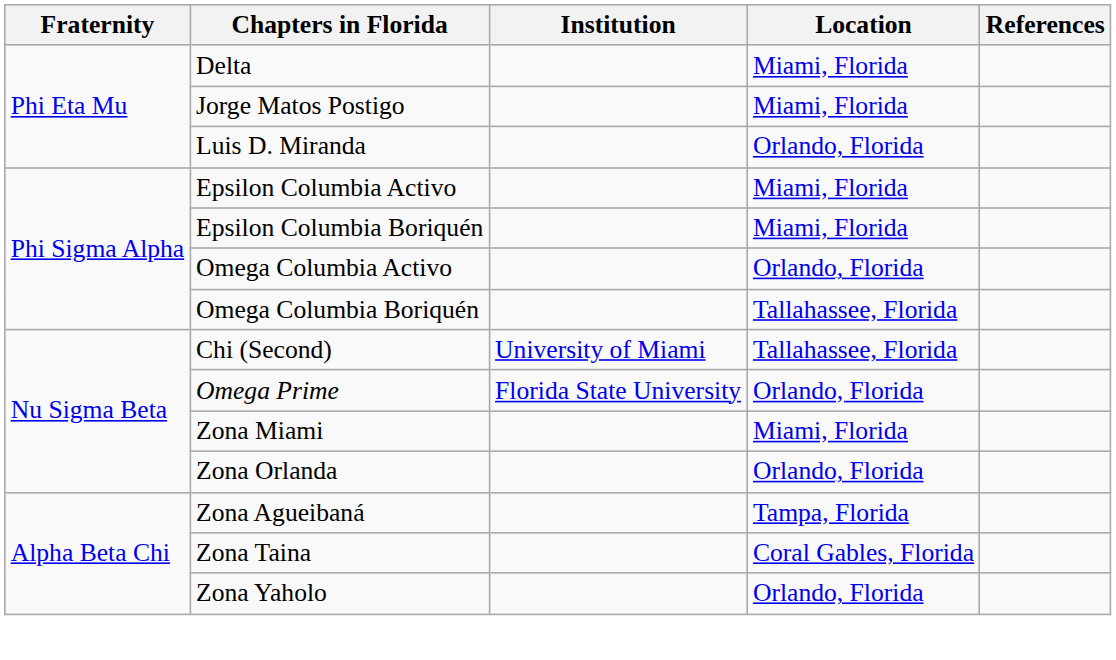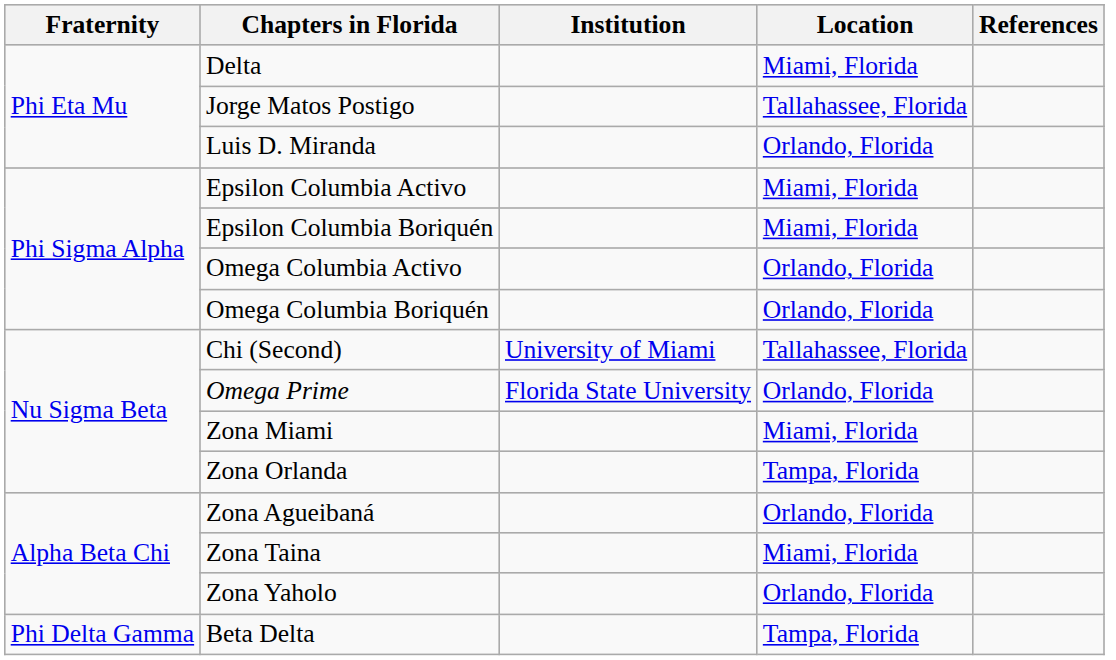 <table class="wikitable sortable">
 <tr>
 <th>Fraternity</th>
 <th>Chapters in Florida</th>
 <th>Institution</th>
 <th>Location</th>
 <th>References</th>
 </tr>
 <tr>
 <td rowspan="3"><a href='#'>Phi Eta Mu</a></td>
 <td>Delta</td>
 <td></td>
 <td><a href='#'>Miami, Florida</a></td>
 <td></td>
 </tr>
 <tr>
 <td>Jorge Matos Postigo</td>
 <td></td>
-<td><a href='#'>Miami, Florida</a></td>
+<td><a href='#'>Tallahassee, Florida</a></td>
 <td></td>
 </tr>
 <tr>
 <td>Luis D. Miranda</td>
 <td></td>
 <td><a href='#'>Orlando, Florida</a></td>
 <td></td>
 </tr>
 <tr>
 <td rowspan="4"><a href='#'>Phi Sigma Alpha</a></td>
 <td>Epsilon Columbia Activo</td>
 <td></td>
 <td><a href='#'>Miami, Florida</a></td>
 <td></td>
 </tr>
 <tr>
 <td>Epsilon Columbia Boriquén</td>
 <td></td>
 <td><a href='#'>Miami, Florida</a></td>
 <td></td>
 </tr>
 <tr>
 <td>Omega Columbia Activo</td>
 <td></td>
 <td><a href='#'>Orlando, Florida</a></td>
 <td></td>
 </tr>
 <tr>
 <td>Omega Columbia Boriquén</td>
 <td></td>
-<td><a href='#'>Tallahassee, Florida</a></td>
+<td><a href='#'>Orlando, Florida</a></td>
 <td></td>
 </tr>
 <tr>
 <td rowspan="4"><a href='#'>Nu Sigma Beta</a></td>
 <td>Chi (Second)</td>
 <td><a href='#'>University of Miami</a></td>
 <td><a href='#'>Tallahassee, Florida</a></td>
 <td></td>
 </tr>
 <tr>
 <td><em>Omega Prime</em></td>
 <td><a href='#'>Florida State University</a></td>
 <td><a href='#'>Orlando, Florida</a></td>
 <td></td>
 </tr>
 <tr>
 <td>Zona Miami</td>
 <td></td>
 <td><a href='#'>Miami, Florida</a></td>
 <td></td>
 </tr>
 <tr>
 <td>Zona Orlanda</td>
 <td></td>
-<td><a href='#'>Orlando, Florida</a></td>
+<td><a href='#'>Tampa, Florida</a></td>
 <td></td>
 </tr>
 <tr>
 <td rowspan="3"><a href='#'>Alpha Beta Chi</a></td>
 <td>Zona Agueibaná</td>
 <td></td>
-<td><a href='#'>Tampa, Florida</a></td>
+<td><a href='#'>Orlando, Florida</a></td>
 <td></td>
 </tr>
 <tr>
 <td>Zona Taina</td>
 <td></td>
-<td><a href='#'>Coral Gables, Florida</a></td>
+<td><a href='#'>Miami, Florida</a></td>
 <td></td>
 </tr>
 <tr>
 <td>Zona Yaholo</td>
 <td></td>
 <td><a href='#'>Orlando, Florida</a></td>
 <td></td>
 </tr>
+<tr>
+<td><a href='#'>Phi Delta Gamma</a></td>
+<td>Beta Delta</td>
+<td></td>
+<td><a href='#'>Tampa, Florida</a></td>
+<td></td>
+</tr>
 </table>
